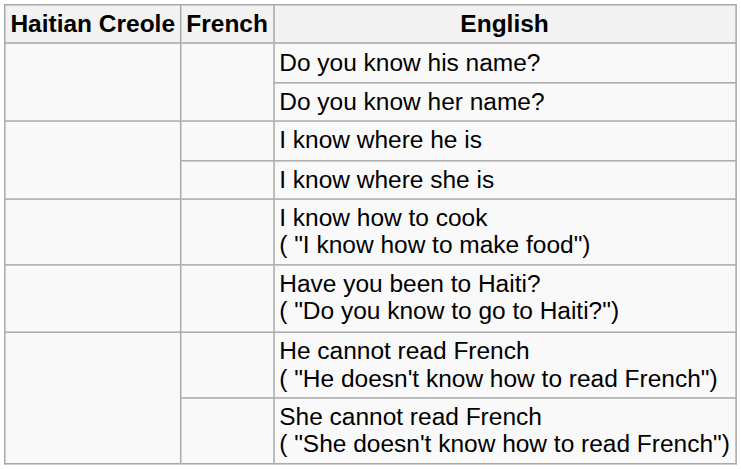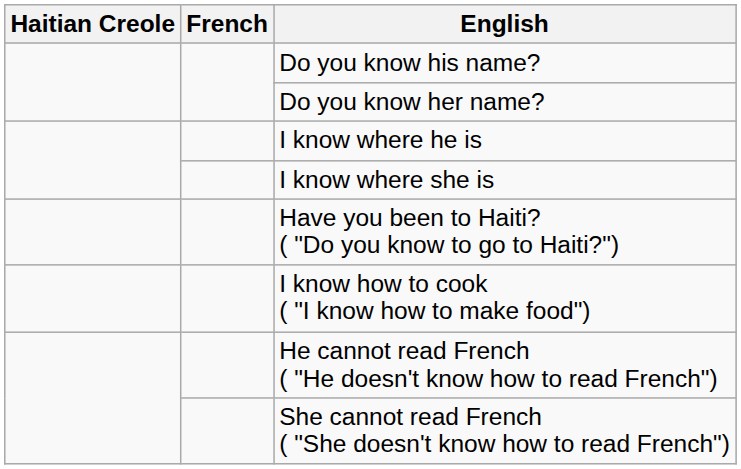 <table class="wikitable">
 <tr>
 <th scope="col">Haitian Creole</th>
 <th scope="col">French</th>
 <th scope="col">English</th>
 </tr>
 <tr>
 <td rowspan="2"></td>
 <td rowspan="2"></td>
 <td>Do you know his name?</td>
 </tr>
 <tr>
 <td>Do you know her name?</td>
 </tr>
 <tr>
 <td rowspan="2"></td>
 <td></td>
 <td>I know where he is</td>
 </tr>
 <tr>
 <td></td>
 <td>I know where she is</td>
 </tr>
 <tr>
 <td></td>
 <td></td>
-<td>I know how to cook<br>( "I know how to make food")</td>
+<td>Have you been to Haiti?<br>( "Do you know to go to Haiti?")</td>
 </tr>
 <tr>
 <td></td>
 <td></td>
-<td>Have you been to Haiti?<br>( "Do you know to go to Haiti?")</td>
+<td>I know how to cook<br>( "I know how to make food")</td>
 </tr>
 <tr>
 <td rowspan="2"></td>
 <td></td>
 <td>He cannot read French<br>( "He doesn't know how to read French")</td>
 </tr>
 <tr>
 <td></td>
 <td>She cannot read French<br>( "She doesn't know how to read French")</td>
 </tr>
 </table>
